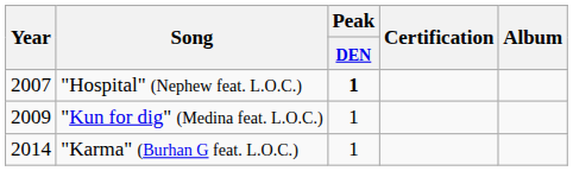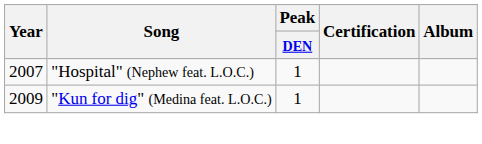 <table class="wikitable">
 <tr>
 <th rowspan="2" style="width:33px; text-align:center;">Year</th>
 <th rowspan="2">Song</th>
 <th>Peak</th>
 <th rowspan="2">Certification</th>
 <th rowspan="2">Album</th>
 </tr>
 <tr>
 <th style="text-align:center;"><a href='#'><small>DEN</small></a></th>
 </tr>
 <tr>
 <td style="text-align:center;">2007</td>
 <td>"Hospital" <small>(Nephew feat. L.O.C.)</small></td>
-<td style="text-align:center;"><strong>1</strong></td>
+<td style="text-align:center;">1</td>
 <td></td>
 <td></td>
 </tr>
 <tr>
 <td style="text-align:center;">2009</td>
 <td>"<a href='#'>Kun for dig</a>" <small>(Medina feat. L.O.C.)</small></td>
 <td style="text-align:center;">1</td>
 <td></td>
 <td></td>
 </tr>
-<tr>
-<td style="text-align:center;">2014</td>
-<td>"Karma" <small>(<a href='#'>Burhan G</a> feat. L.O.C.)</small></td>
-<td style="text-align:center;">1</td>
-<td></td>
-<td></td>
-</tr>
 </table>
